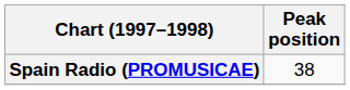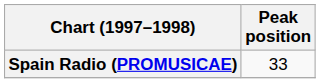 <table class="wikitable sortable plainrowheaders" style="text-align:center">
 <tr>
 <th scope="col">Chart (1997–1998)</th>
 <th scope="col">Peak<br>position</th>
 </tr>
 <tr>
 <th scope="row">Spain Radio (<a href='#'>PROMUSICAE</a>)</th>
-<td>38</td>
+<td>33</td>
 </tr>
 <tr>
 </tr>
 </table>
